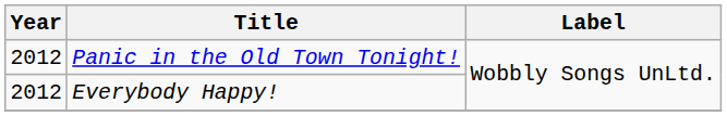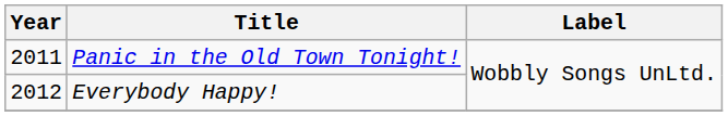 <table class="wikitable">
 <tr>
 <th>Year</th>
 <th>Title</th>
 <th>Label</th>
 </tr>
 <tr>
-<td>2012</td>
+<td>2011</td>
 <td><em><a href='#'>Panic in the Old Town Tonight!</a></em></td>
 <td rowspan="2">Wobbly Songs UnLtd.</td>
 </tr>
 <tr>
 <td>2012</td>
 <td><em>Everybody Happy!</em></td>
 </tr>
 <tr>
 </tr>
 </table>
